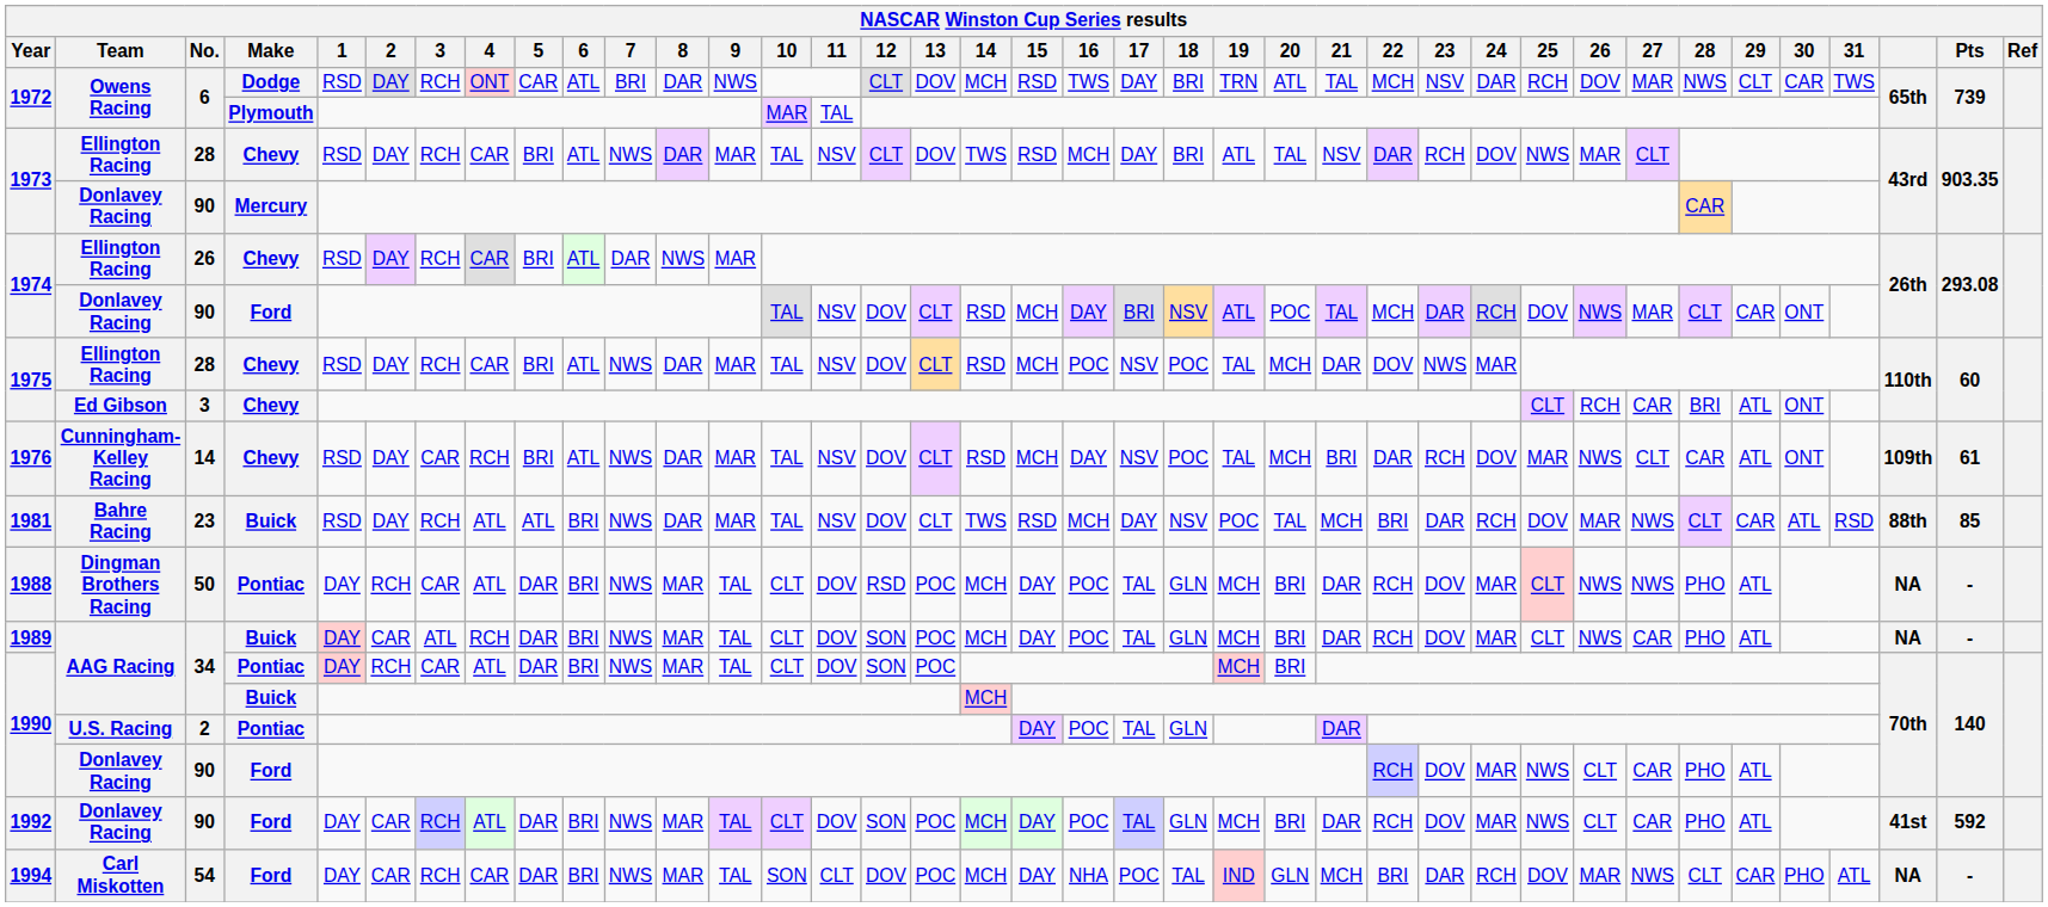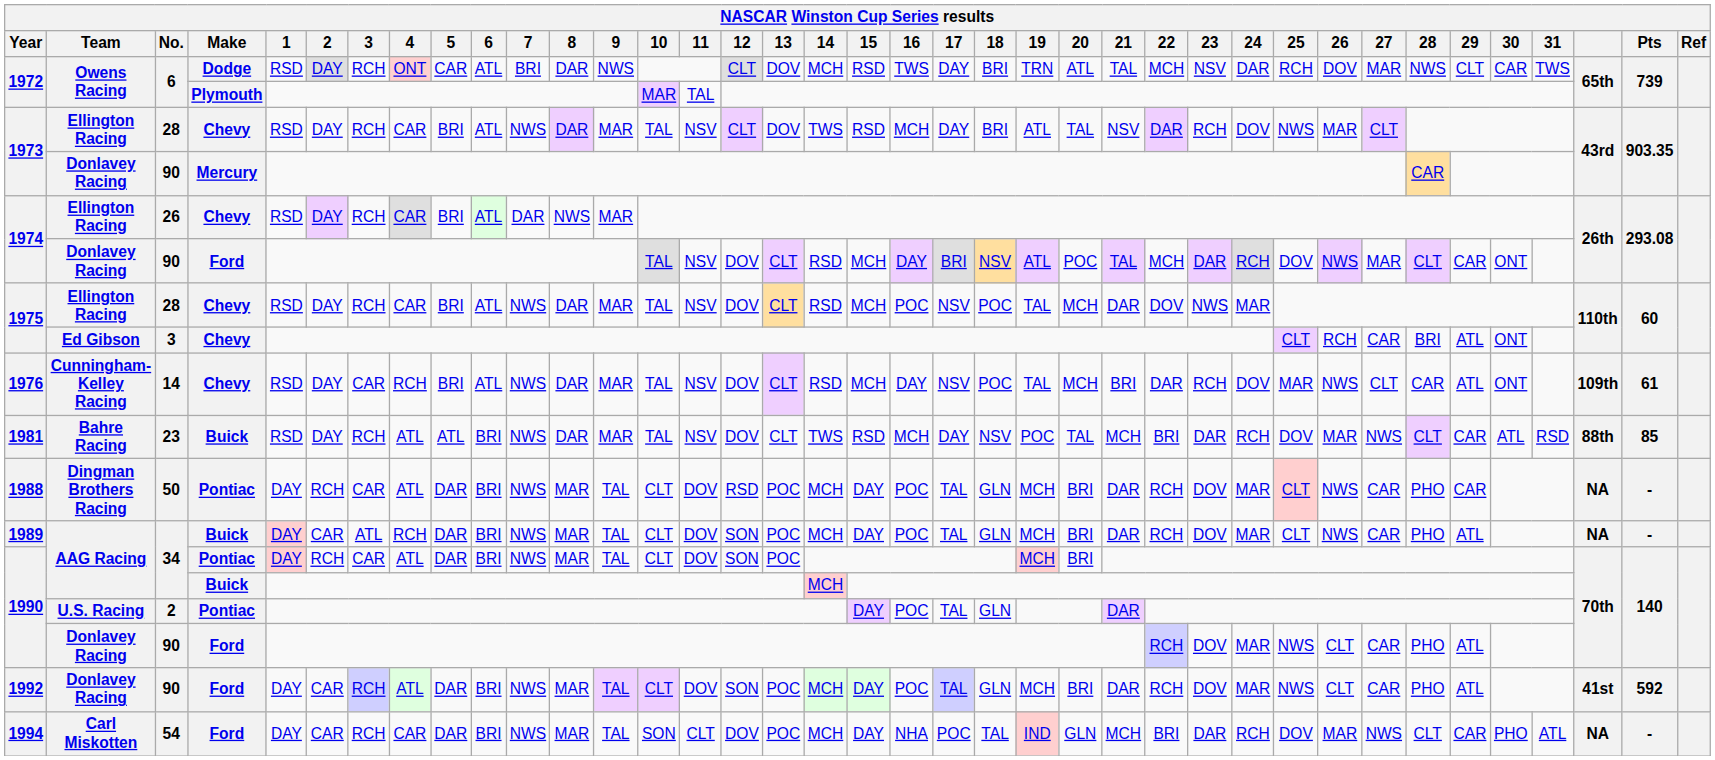 <table class="wikitable" style="text-align:center; font-size:75%">
 <tr>
 <th colspan=45><a href='#'>NASCAR</a> <a href='#'>Winston Cup Series</a> results</th>
 </tr>
 <tr>
 <th>Year</th>
 <th>Team</th>
 <th>No.</th>
 <th>Make</th>
 <th>1</th>
 <th>2</th>
 <th>3</th>
 <th>4</th>
 <th>5</th>
 <th>6</th>
 <th>7</th>
 <th>8</th>
 <th>9</th>
 <th>10</th>
 <th>11</th>
 <th>12</th>
 <th>13</th>
 <th>14</th>
 <th>15</th>
 <th>16</th>
 <th>17</th>
 <th>18</th>
 <th>19</th>
 <th>20</th>
 <th>21</th>
 <th>22</th>
 <th>23</th>
 <th>24</th>
 <th>25</th>
 <th>26</th>
 <th>27</th>
 <th>28</th>
 <th>29</th>
 <th>30</th>
 <th>31</th>
 <th></th>
 <th>Pts</th>
 <th>Ref</th>
 </tr>
 <tr>
 <th rowspan=2><a href='#'>1972</a></th>
 <th rowspan=2><a href='#'>Owens Racing</a></th>
 <th rowspan=2>6</th>
 <th><a href='#'>Dodge</a></th>
 <td><a href='#'>RSD</a></td>
 <td style="background:#DFDFDF;"><a href='#'>DAY</a><br></td>
 <td><a href='#'>RCH</a></td>
 <td style="background:#FFCFCF;"><a href='#'>ONT</a><br></td>
 <td><a href='#'>CAR</a></td>
 <td><a href='#'>ATL</a></td>
 <td><a href='#'>BRI</a></td>
 <td><a href='#'>DAR</a></td>
 <td><a href='#'>NWS</a></td>
 <td colspan=2></td>
 <td style="background:#DFDFDF;"><a href='#'>CLT</a><br></td>
 <td><a href='#'>DOV</a></td>
 <td><a href='#'>MCH</a></td>
 <td><a href='#'>RSD</a></td>
 <td><a href='#'>TWS</a></td>
 <td><a href='#'>DAY</a></td>
 <td><a href='#'>BRI</a></td>
 <td><a href='#'>TRN</a></td>
 <td><a href='#'>ATL</a></td>
 <td><a href='#'>TAL</a></td>
 <td><a href='#'>MCH</a></td>
 <td><a href='#'>NSV</a></td>
 <td><a href='#'>DAR</a></td>
 <td><a href='#'>RCH</a></td>
 <td><a href='#'>DOV</a></td>
 <td><a href='#'>MAR</a></td>
 <td><a href='#'>NWS</a></td>
 <td><a href='#'>CLT</a></td>
 <td><a href='#'>CAR</a></td>
 <td><a href='#'>TWS</a></td>
 <th rowspan=2>65th</th>
 <th rowspan=2>739</th>
 <th rowspan=2></th>
 </tr>
 <tr>
 <th><a href='#'>Plymouth</a></th>
 <td colspan=9></td>
 <td style="background:#EFCFFF;"><a href='#'>MAR</a><br></td>
 <td><a href='#'>TAL</a></td>
 <td colspan=20></td>
 </tr>
 <tr>
 <th rowspan=2><a href='#'>1973</a></th>
 <th><a href='#'>Ellington Racing</a></th>
 <th>28</th>
 <th><a href='#'>Chevy</a></th>
 <td><a href='#'>RSD</a></td>
 <td><a href='#'>DAY</a></td>
 <td><a href='#'>RCH</a></td>
 <td><a href='#'>CAR</a></td>
 <td><a href='#'>BRI</a></td>
 <td><a href='#'>ATL</a></td>
 <td><a href='#'>NWS</a></td>
 <td style="background:#EFCFFF;"><a href='#'>DAR</a><br></td>
 <td><a href='#'>MAR</a></td>
 <td><a href='#'>TAL</a></td>
 <td><a href='#'>NSV</a></td>
 <td style="background:#EFCFFF;"><a href='#'>CLT</a><br></td>
 <td><a href='#'>DOV</a></td>
 <td><a href='#'>TWS</a></td>
 <td><a href='#'>RSD</a></td>
 <td><a href='#'>MCH</a></td>
 <td><a href='#'>DAY</a></td>
 <td><a href='#'>BRI</a></td>
 <td><a href='#'>ATL</a></td>
 <td><a href='#'>TAL</a></td>
 <td><a href='#'>NSV</a></td>
 <td style="background:#EFCFFF;"><a href='#'>DAR</a><br></td>
 <td><a href='#'>RCH</a></td>
 <td><a href='#'>DOV</a></td>
 <td><a href='#'>NWS</a></td>
 <td><a href='#'>MAR</a></td>
 <td style="background:#EFCFFF;"><a href='#'>CLT</a><br></td>
 <td colspan=4></td>
 <th rowspan=2>43rd</th>
 <th rowspan=2>903.35</th>
 <th rowspan=2></th>
 </tr>
 <tr>
 <th><a href='#'>Donlavey Racing</a></th>
 <th>90</th>
 <th><a href='#'>Mercury</a></th>
 <td colspan=27></td>
 <td style="background:#FFDF9F;"><a href='#'>CAR</a><br></td>
 <td colspan=3></td>
 </tr>
 <tr>
 <th rowspan=2><a href='#'>1974</a></th>
 <th><a href='#'>Ellington Racing</a></th>
 <th>26</th>
 <th><a href='#'>Chevy</a></th>
 <td><a href='#'>RSD</a></td>
 <td style="background:#EFCFFF;"><a href='#'>DAY</a><br></td>
 <td><a href='#'>RCH</a></td>
 <td style="background:#DFDFDF;"><a href='#'>CAR</a><br></td>
 <td><a href='#'>BRI</a></td>
 <td style="background:#DFFFDF;"><a href='#'>ATL</a><br></td>
 <td><a href='#'>DAR</a></td>
 <td><a href='#'>NWS</a></td>
 <td><a href='#'>MAR</a></td>
 <td colspan=22></td>
 <th rowspan=2>26th</th>
 <th rowspan=2>293.08</th>
 <th rowspan=2></th>
 </tr>
 <tr>
 <th><a href='#'>Donlavey Racing</a></th>
 <th>90</th>
 <th><a href='#'>Ford</a></th>
 <td colspan=9></td>
 <td style="background:#DFDFDF;"><a href='#'>TAL</a><br></td>
 <td><a href='#'>NSV</a></td>
 <td><a href='#'>DOV</a></td>
 <td style="background:#EFCFFF;"><a href='#'>CLT</a><br></td>
 <td><a href='#'>RSD</a></td>
 <td><a href='#'>MCH</a></td>
 <td style="background:#EFCFFF;"><a href='#'>DAY</a><br></td>
 <td style="background:#DFDFDF;"><a href='#'>BRI</a><br></td>
 <td style="background:#FFDF9F;"><a href='#'>NSV</a><br></td>
 <td style="background:#EFCFFF;"><a href='#'>ATL</a><br></td>
 <td><a href='#'>POC</a></td>
 <td style="background:#EFCFFF;"><a href='#'>TAL</a><br></td>
 <td><a href='#'>MCH</a></td>
 <td style="background:#EFCFFF;"><a href='#'>DAR</a><br></td>
 <td style="background:#DFDFDF;"><a href='#'>RCH</a><br></td>
 <td><a href='#'>DOV</a></td>
 <td style="background:#EFCFFF;"><a href='#'>NWS</a><br></td>
 <td><a href='#'>MAR</a></td>
 <td style="background:#EFCFFF;"><a href='#'>CLT</a><br></td>
 <td><a href='#'>CAR</a></td>
 <td><a href='#'>ONT</a></td>
 <td></td>
 </tr>
 <tr>
 <th rowspan=2><a href='#'>1975</a></th>
 <th><a href='#'>Ellington Racing</a></th>
 <th>28</th>
 <th><a href='#'>Chevy</a></th>
 <td><a href='#'>RSD</a></td>
 <td><a href='#'>DAY</a></td>
 <td><a href='#'>RCH</a></td>
 <td><a href='#'>CAR</a></td>
 <td><a href='#'>BRI</a></td>
 <td><a href='#'>ATL</a></td>
 <td><a href='#'>NWS</a></td>
 <td><a href='#'>DAR</a></td>
 <td><a href='#'>MAR</a></td>
 <td><a href='#'>TAL</a></td>
 <td><a href='#'>NSV</a></td>
 <td><a href='#'>DOV</a></td>
 <td style="background:#FFDF9F;"><a href='#'>CLT</a><br></td>
 <td><a href='#'>RSD</a></td>
 <td><a href='#'>MCH</a></td>
 <td><a href='#'>POC</a></td>
 <td><a href='#'>NSV</a></td>
 <td><a href='#'>POC</a></td>
 <td><a href='#'>TAL</a></td>
 <td><a href='#'>MCH</a></td>
 <td><a href='#'>DAR</a></td>
 <td><a href='#'>DOV</a></td>
 <td><a href='#'>NWS</a></td>
 <td><a href='#'>MAR</a></td>
 <td colspan=7></td>
 <th rowspan=2>110th</th>
 <th rowspan=2>60</th>
 <th rowspan=2></th>
 </tr>
 <tr>
 <th><a href='#'>Ed Gibson</a></th>
 <th>3</th>
 <th><a href='#'>Chevy</a></th>
 <td colspan=24></td>
 <td style="background:#EFCFFF;"><a href='#'>CLT</a><br></td>
 <td><a href='#'>RCH</a></td>
 <td><a href='#'>CAR</a></td>
 <td><a href='#'>BRI</a></td>
 <td><a href='#'>ATL</a></td>
 <td><a href='#'>ONT</a></td>
 <td></td>
 </tr>
 <tr>
 <th><a href='#'>1976</a></th>
 <th><a href='#'>Cunningham-Kelley Racing</a></th>
 <th>14</th>
 <th><a href='#'>Chevy</a></th>
 <td><a href='#'>RSD</a></td>
 <td><a href='#'>DAY</a></td>
 <td><a href='#'>CAR</a></td>
 <td><a href='#'>RCH</a></td>
 <td><a href='#'>BRI</a></td>
 <td><a href='#'>ATL</a></td>
 <td><a href='#'>NWS</a></td>
 <td><a href='#'>DAR</a></td>
 <td><a href='#'>MAR</a></td>
 <td><a href='#'>TAL</a></td>
 <td><a href='#'>NSV</a></td>
 <td><a href='#'>DOV</a></td>
 <td style="background:#EFCFFF;"><a href='#'>CLT</a><br></td>
 <td><a href='#'>RSD</a></td>
 <td><a href='#'>MCH</a></td>
 <td><a href='#'>DAY</a></td>
 <td><a href='#'>NSV</a></td>
 <td><a href='#'>POC</a></td>
 <td><a href='#'>TAL</a></td>
 <td><a href='#'>MCH</a></td>
 <td><a href='#'>BRI</a></td>
 <td><a href='#'>DAR</a></td>
 <td><a href='#'>RCH</a></td>
 <td><a href='#'>DOV</a></td>
 <td><a href='#'>MAR</a></td>
 <td><a href='#'>NWS</a></td>
 <td><a href='#'>CLT</a></td>
 <td><a href='#'>CAR</a></td>
 <td><a href='#'>ATL</a></td>
 <td><a href='#'>ONT</a></td>
 <td></td>
 <th>109th</th>
 <th>61</th>
 <th></th>
 </tr>
 <tr>
 <th><a href='#'>1981</a></th>
 <th><a href='#'>Bahre Racing</a></th>
 <th>23</th>
 <th><a href='#'>Buick</a></th>
 <td><a href='#'>RSD</a></td>
 <td><a href='#'>DAY</a></td>
 <td><a href='#'>RCH</a></td>
 <td><a href='#'>ATL</a></td>
 <td><a href='#'>ATL</a></td>
 <td><a href='#'>BRI</a></td>
 <td><a href='#'>NWS</a></td>
 <td><a href='#'>DAR</a></td>
 <td><a href='#'>MAR</a></td>
 <td><a href='#'>TAL</a></td>
 <td><a href='#'>NSV</a></td>
 <td><a href='#'>DOV</a></td>
 <td><a href='#'>CLT</a></td>
 <td><a href='#'>TWS</a></td>
 <td><a href='#'>RSD</a></td>
 <td><a href='#'>MCH</a></td>
 <td><a href='#'>DAY</a></td>
 <td><a href='#'>NSV</a></td>
 <td><a href='#'>POC</a></td>
 <td><a href='#'>TAL</a></td>
 <td><a href='#'>MCH</a></td>
 <td><a href='#'>BRI</a></td>
 <td><a href='#'>DAR</a></td>
 <td><a href='#'>RCH</a></td>
 <td><a href='#'>DOV</a></td>
 <td><a href='#'>MAR</a></td>
 <td><a href='#'>NWS</a></td>
 <td style="background:#EFCFFF;"><a href='#'>CLT</a><br></td>
 <td><a href='#'>CAR</a></td>
 <td><a href='#'>ATL</a></td>
 <td><a href='#'>RSD</a></td>
 <th>88th</th>
 <th>85</th>
 <th></th>
 </tr>
 <tr>
 <th><a href='#'>1988</a></th>
 <th><a href='#'>Dingman Brothers Racing</a></th>
 <th>50</th>
 <th><a href='#'>Pontiac</a></th>
 <td><a href='#'>DAY</a></td>
 <td><a href='#'>RCH</a></td>
 <td><a href='#'>CAR</a></td>
 <td><a href='#'>ATL</a></td>
 <td><a href='#'>DAR</a></td>
 <td><a href='#'>BRI</a></td>
 <td><a href='#'>NWS</a></td>
 <td><a href='#'>MAR</a></td>
 <td><a href='#'>TAL</a></td>
 <td><a href='#'>CLT</a></td>
 <td><a href='#'>DOV</a></td>
 <td><a href='#'>RSD</a></td>
 <td><a href='#'>POC</a></td>
 <td><a href='#'>MCH</a></td>
 <td><a href='#'>DAY</a></td>
 <td><a href='#'>POC</a></td>
 <td><a href='#'>TAL</a></td>
 <td><a href='#'>GLN</a></td>
 <td><a href='#'>MCH</a></td>
 <td><a href='#'>BRI</a></td>
 <td><a href='#'>DAR</a></td>
 <td><a href='#'>RCH</a></td>
 <td><a href='#'>DOV</a></td>
 <td><a href='#'>MAR</a></td>
 <td style="background:#FFCFCF;"><a href='#'>CLT</a><br></td>
 <td><a href='#'>NWS</a></td>
-<td><a href='#'>NWS</a></td>
+<td><a href='#'>CAR</a></td>
 <td><a href='#'>PHO</a></td>
-<td><a href='#'>ATL</a></td>
+<td><a href='#'>CAR</a></td>
 <td colspan=2></td>
 <th>NA</th>
 <th>-</th>
 <th></th>
 </tr>
 <tr>
 <th><a href='#'>1989</a></th>
 <th rowspan=3><a href='#'>AAG Racing</a></th>
 <th rowspan=3>34</th>
 <th><a href='#'>Buick</a></th>
 <td style="background:#FFCFCF;"><a href='#'>DAY</a><br></td>
 <td><a href='#'>CAR</a></td>
 <td><a href='#'>ATL</a></td>
 <td><a href='#'>RCH</a></td>
 <td><a href='#'>DAR</a></td>
 <td><a href='#'>BRI</a></td>
 <td><a href='#'>NWS</a></td>
 <td><a href='#'>MAR</a></td>
 <td><a href='#'>TAL</a></td>
 <td><a href='#'>CLT</a></td>
 <td><a href='#'>DOV</a></td>
 <td><a href='#'>SON</a></td>
 <td><a href='#'>POC</a></td>
 <td><a href='#'>MCH</a></td>
 <td><a href='#'>DAY</a></td>
 <td><a href='#'>POC</a></td>
 <td><a href='#'>TAL</a></td>
 <td><a href='#'>GLN</a></td>
 <td><a href='#'>MCH</a></td>
 <td><a href='#'>BRI</a></td>
 <td><a href='#'>DAR</a></td>
 <td><a href='#'>RCH</a></td>
 <td><a href='#'>DOV</a></td>
 <td><a href='#'>MAR</a></td>
 <td><a href='#'>CLT</a></td>
 <td><a href='#'>NWS</a></td>
 <td><a href='#'>CAR</a></td>
 <td><a href='#'>PHO</a></td>
 <td><a href='#'>ATL</a></td>
 <td colspan=2></td>
 <th>NA</th>
 <th>-</th>
 <th></th>
 </tr>
 <tr>
 <th rowspan=4><a href='#'>1990</a></th>
 <th><a href='#'>Pontiac</a></th>
 <td style="background:#FFCFCF;"><a href='#'>DAY</a><br></td>
 <td><a href='#'>RCH</a></td>
 <td><a href='#'>CAR</a></td>
 <td><a href='#'>ATL</a></td>
 <td><a href='#'>DAR</a></td>
 <td><a href='#'>BRI</a></td>
 <td><a href='#'>NWS</a></td>
 <td><a href='#'>MAR</a></td>
 <td><a href='#'>TAL</a></td>
 <td><a href='#'>CLT</a></td>
 <td><a href='#'>DOV</a></td>
 <td><a href='#'>SON</a></td>
 <td><a href='#'>POC</a></td>
 <td colspan=5></td>
 <td style="background:#FFCFCF;"><a href='#'>MCH</a><br></td>
 <td><a href='#'>BRI</a></td>
 <td colspan=11></td>
 <th rowspan=4>70th</th>
 <th rowspan=4>140</th>
 <th rowspan=4></th>
 </tr>
 <tr>
 <th><a href='#'>Buick</a></th>
 <td colspan=13></td>
 <td style="background:#FFCFCF;"><a href='#'>MCH</a><br></td>
 <td colspan=17></td>
 </tr>
 <tr>
 <th><a href='#'>U.S. Racing</a></th>
 <th>2</th>
 <th><a href='#'>Pontiac</a></th>
 <td colspan=14></td>
 <td style="background:#EFCFFF;"><a href='#'>DAY</a><br></td>
 <td><a href='#'>POC</a></td>
 <td><a href='#'>TAL</a></td>
 <td><a href='#'>GLN</a></td>
 <td colspan=2></td>
 <td style="background:#EFCFFF;"><a href='#'>DAR</a><br></td>
 <td colspan=10></td>
 </tr>
 <tr>
 <th><a href='#'>Donlavey Racing</a></th>
 <th>90</th>
 <th><a href='#'>Ford</a></th>
 <td colspan=21></td>
 <td style="background:#CFCFFF;"><a href='#'>RCH</a><br></td>
 <td><a href='#'>DOV</a></td>
 <td><a href='#'>MAR</a></td>
 <td><a href='#'>NWS</a></td>
 <td><a href='#'>CLT</a></td>
 <td><a href='#'>CAR</a></td>
 <td><a href='#'>PHO</a></td>
 <td><a href='#'>ATL</a></td>
 <td colspan=2></td>
 </tr>
 <tr>
 <th><a href='#'>1992</a></th>
 <th><a href='#'>Donlavey Racing</a></th>
 <th>90</th>
 <th><a href='#'>Ford</a></th>
 <td><a href='#'>DAY</a></td>
 <td><a href='#'>CAR</a></td>
 <td style="background:#CFCFFF;"><a href='#'>RCH</a><br></td>
 <td style="background:#DFFFDF;"><a href='#'>ATL</a><br></td>
 <td><a href='#'>DAR</a></td>
 <td><a href='#'>BRI</a></td>
 <td><a href='#'>NWS</a></td>
 <td><a href='#'>MAR</a></td>
 <td style="background:#EFCFFF;"><a href='#'>TAL</a><br></td>
 <td style="background:#EFCFFF;"><a href='#'>CLT</a><br></td>
 <td><a href='#'>DOV</a></td>
 <td><a href='#'>SON</a></td>
 <td><a href='#'>POC</a></td>
 <td style="background:#DFFFDF;"><a href='#'>MCH</a><br></td>
 <td style="background:#DFFFDF;"><a href='#'>DAY</a><br></td>
 <td><a href='#'>POC</a></td>
 <td style="background:#CFCFFF;"><a href='#'>TAL</a><br></td>
 <td><a href='#'>GLN</a></td>
 <td><a href='#'>MCH</a></td>
 <td><a href='#'>BRI</a></td>
 <td><a href='#'>DAR</a></td>
 <td><a href='#'>RCH</a></td>
 <td><a href='#'>DOV</a></td>
 <td><a href='#'>MAR</a></td>
 <td><a href='#'>NWS</a></td>
 <td><a href='#'>CLT</a></td>
 <td><a href='#'>CAR</a></td>
 <td><a href='#'>PHO</a></td>
 <td><a href='#'>ATL</a></td>
 <td colspan=2></td>
 <th>41st</th>
 <th>592</th>
 <th></th>
 </tr>
 <tr>
 <th><a href='#'>1994</a></th>
 <th><a href='#'>Carl Miskotten</a></th>
 <th>54</th>
 <th><a href='#'>Ford</a></th>
 <td><a href='#'>DAY</a></td>
 <td><a href='#'>CAR</a></td>
 <td><a href='#'>RCH</a></td>
 <td><a href='#'>CAR</a></td>
 <td><a href='#'>DAR</a></td>
 <td><a href='#'>BRI</a></td>
 <td><a href='#'>NWS</a></td>
 <td><a href='#'>MAR</a></td>
 <td><a href='#'>TAL</a></td>
 <td><a href='#'>SON</a></td>
 <td><a href='#'>CLT</a></td>
 <td><a href='#'>DOV</a></td>
 <td><a href='#'>POC</a></td>
 <td><a href='#'>MCH</a></td>
 <td><a href='#'>DAY</a></td>
 <td><a href='#'>NHA</a></td>
 <td><a href='#'>POC</a></td>
 <td><a href='#'>TAL</a></td>
 <td style="background:#FFCFCF;"><a href='#'>IND</a><br></td>
 <td><a href='#'>GLN</a></td>
 <td><a href='#'>MCH</a></td>
 <td><a href='#'>BRI</a></td>
 <td><a href='#'>DAR</a></td>
 <td><a href='#'>RCH</a></td>
 <td><a href='#'>DOV</a></td>
 <td><a href='#'>MAR</a></td>
 <td><a href='#'>NWS</a></td>
 <td><a href='#'>CLT</a></td>
 <td><a href='#'>CAR</a></td>
 <td><a href='#'>PHO</a></td>
 <td><a href='#'>ATL</a></td>
 <th>NA</th>
 <th>-</th>
 <th></th>
 </tr>
 </table>
